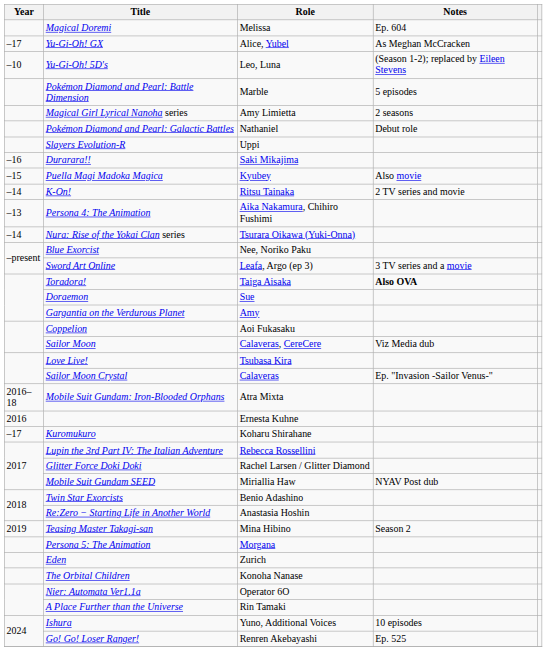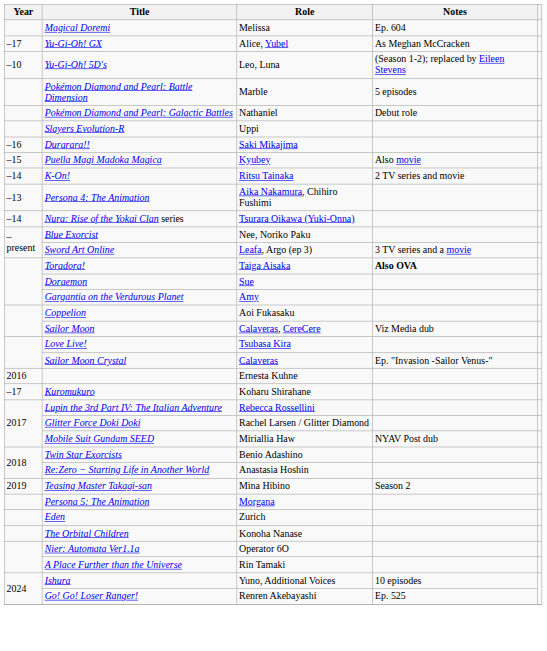 <table class="wikitable sortable plainrowheaders">
 <tr>
 <th>Year</th>
 <th>Title</th>
 <th>Role</th>
 <th class="unsortable">Notes</th>
 <th class="unsortable"></th>
 </tr>
 <tr>
 <td></td>
 <td><em><a href='#'>Magical Doremi</a></em></td>
 <td>Melissa</td>
 <td>Ep. 604</td>
 <td></td>
 </tr>
 <tr>
 <td>–17</td>
 <td><em><a href='#'>Yu-Gi-Oh! GX</a></em></td>
 <td>Alice, <a href='#'>Yubel</a></td>
 <td>As Meghan McCracken</td>
 <td></td>
 </tr>
 <tr>
 <td>–10</td>
 <td><em><a href='#'>Yu-Gi-Oh! 5D's</a></em></td>
 <td>Leo, Luna</td>
 <td>(Season 1-2); replaced by <a href='#'>Eileen Stevens</a></td>
 <td></td>
 </tr>
 <tr>
 <td></td>
 <td><em><a href='#'>Pokémon Diamond and Pearl: Battle Dimension</a></em></td>
 <td>Marble</td>
 <td>5 episodes</td>
-<td></td>
-</tr>
-<tr>
-<td></td>
-<td><em><a href='#'>Magical Girl Lyrical Nanoha</a></em> series</td>
-<td>Amy Limietta</td>
-<td>2 seasons</td>
 <td></td>
 </tr>
 <tr>
 <td></td>
 <td><em><a href='#'>Pokémon Diamond and Pearl: Galactic Battles</a></em></td>
 <td>Nathaniel</td>
 <td>Debut role</td>
 <td></td>
 </tr>
 <tr>
 <td></td>
 <td><em><a href='#'>Slayers Evolution-R</a></em></td>
 <td>Uppi</td>
 <td></td>
 <td></td>
 </tr>
 <tr>
 <td>–16</td>
 <td><em><a href='#'>Durarara!!</a></em></td>
 <td><a href='#'>Saki Mikajima</a></td>
 <td></td>
 <td></td>
 </tr>
 <tr>
 <td>–15</td>
 <td><em><a href='#'>Puella Magi Madoka Magica</a></em></td>
 <td><a href='#'>Kyubey</a></td>
 <td>Also <a href='#'>movie</a></td>
 <td></td>
 </tr>
 <tr>
 <td>–14</td>
 <td><em><a href='#'>K-On!</a></em></td>
 <td><a href='#'>Ritsu Tainaka</a></td>
 <td>2 TV series and movie</td>
 <td></td>
 </tr>
 <tr>
 <td>–13</td>
 <td><em><a href='#'>Persona 4: The Animation</a></em></td>
 <td><a href='#'>Aika Nakamura</a>, Chihiro Fushimi</td>
 <td></td>
 <td></td>
 </tr>
 <tr>
 <td>–14</td>
 <td><em><a href='#'>Nura: Rise of the Yokai Clan</a></em> series</td>
 <td><a href='#'>Tsurara Oikawa (Yuki-Onna)</a></td>
 <td></td>
 <td></td>
 </tr>
 <tr>
 <td rowspan="2">–present</td>
 <td><em><a href='#'>Blue Exorcist</a></em></td>
 <td>Nee, Noriko Paku</td>
 <td></td>
 <td></td>
 </tr>
 <tr>
 <td><em><a href='#'>Sword Art Online</a></em></td>
 <td><a href='#'>Leafa</a>, Argo (ep 3)</td>
 <td>3 TV series and a <a href='#'>movie</a></td>
 <td></td>
 </tr>
 <tr>
 <td rowspan="3"></td>
 <td><em><a href='#'>Toradora!</a></em></td>
 <td><a href='#'>Taiga Aisaka</a></td>
 <td><strong>Also OVA</strong></td>
 <td></td>
 </tr>
 <tr>
 <td><em><a href='#'>Doraemon</a></em></td>
 <td><a href='#'>Sue</a></td>
 <td></td>
 <td></td>
 </tr>
 <tr>
 <td><em><a href='#'>Gargantia on the Verdurous Planet</a></em></td>
 <td><a href='#'>Amy</a></td>
 <td></td>
 <td></td>
 </tr>
 <tr>
 <td rowspan="2"></td>
 <td><em><a href='#'>Coppelion</a></em></td>
 <td>Aoi Fukasaku</td>
 <td></td>
 <td></td>
 </tr>
 <tr>
 <td><em><a href='#'>Sailor Moon</a></em></td>
 <td><a href='#'>Calaveras</a>, <a href='#'>CereCere</a></td>
 <td>Viz Media dub</td>
 <td></td>
 </tr>
 <tr>
 <td rowspan="2"></td>
 <td><em><a href='#'>Love Live!</a></em></td>
 <td><a href='#'>Tsubasa Kira</a></td>
 <td></td>
 <td></td>
 </tr>
 <tr>
 <td><em><a href='#'>Sailor Moon Crystal</a></em></td>
 <td><a href='#'>Calaveras</a></td>
 <td>Ep. "Invasion -Sailor Venus-"</td>
 <td></td>
 </tr>
 <tr>
-<td>2016–18</td>
-<td><em><a href='#'>Mobile Suit Gundam: Iron-Blooded Orphans</a></em></td>
-<td>Atra Mixta</td>
-<td></td>
-<td></td>
-</tr>
-<tr>
 <td>2016</td>
 <td><em></em></td>
 <td>Ernesta Kuhne</td>
 <td></td>
 <td></td>
 </tr>
 <tr>
 <td>–17</td>
 <td><em><a href='#'>Kuromukuro</a></em></td>
 <td>Koharu Shirahane</td>
 <td></td>
 <td></td>
 </tr>
 <tr>
 <td rowspan="3">2017</td>
 <td><em><a href='#'>Lupin the 3rd Part IV: The Italian Adventure</a></em></td>
 <td><a href='#'>Rebecca Rossellini</a></td>
 <td></td>
 <td></td>
 </tr>
 <tr>
 <td><em><a href='#'>Glitter Force Doki Doki</a></em></td>
 <td>Rachel Larsen / Glitter Diamond</td>
 <td></td>
 <td></td>
 </tr>
 <tr>
 <td><em><a href='#'>Mobile Suit Gundam SEED</a></em></td>
 <td>Miriallia Haw</td>
 <td>NYAV Post dub</td>
 <td></td>
 </tr>
 <tr>
 <td rowspan="2">2018</td>
 <td><em><a href='#'>Twin Star Exorcists</a></em></td>
 <td>Benio Adashino</td>
 <td></td>
 <td></td>
 </tr>
 <tr>
 <td><em><a href='#'>Re:Zero − Starting Life in Another World</a></em></td>
 <td>Anastasia Hoshin</td>
 <td></td>
 <td></td>
 </tr>
 <tr>
 <td>2019</td>
 <td><em><a href='#'>Teasing Master Takagi-san</a></em></td>
 <td>Mina Hibino</td>
 <td>Season 2</td>
 <td></td>
 </tr>
 <tr>
 <td></td>
 <td><em><a href='#'>Persona 5: The Animation</a></em></td>
 <td><a href='#'>Morgana</a></td>
 <td></td>
 <td></td>
 </tr>
 <tr>
 <td></td>
 <td><em><a href='#'>Eden</a></em></td>
 <td>Zurich</td>
 <td></td>
 <td></td>
 </tr>
 <tr>
 <td></td>
 <td><em><a href='#'>The Orbital Children</a></em></td>
 <td>Konoha Nanase</td>
 <td></td>
 <td></td>
 </tr>
 <tr>
 <td rowspan="2"></td>
 <td><em><a href='#'>Nier: Automata Ver1.1a</a></em></td>
 <td>Operator 6O</td>
 <td></td>
 <td></td>
 </tr>
 <tr>
 <td><em><a href='#'>A Place Further than the Universe</a></em></td>
 <td>Rin Tamaki</td>
 <td></td>
 <td></td>
 </tr>
 <tr>
 <td rowspan="2">2024</td>
 <td><em><a href='#'>Ishura</a></em></td>
 <td>Yuno, Additional Voices</td>
 <td>10 episodes</td>
 <td rowspan="2"></td>
 </tr>
 <tr>
 <td><em><a href='#'>Go! Go! Loser Ranger!</a></em></td>
 <td>Renren Akebayashi</td>
 <td>Ep. 525</td>
 </tr>
 <tr>
 </tr>
 </table>
